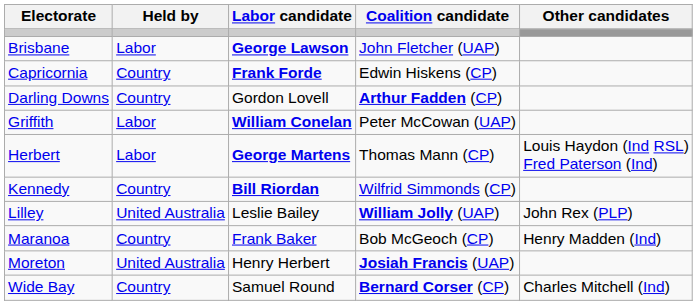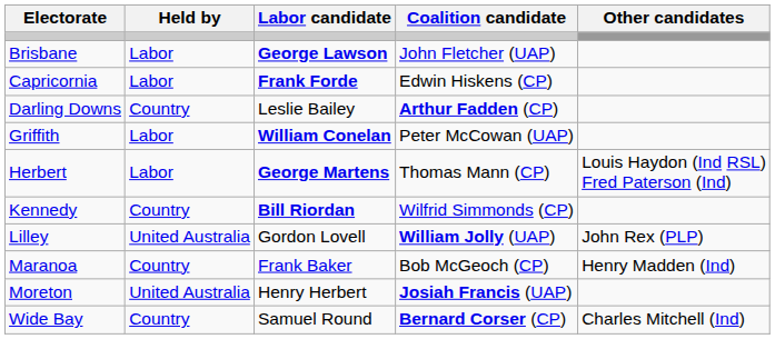 <table class="wikitable">
 <tr>
 <th>Electorate</th>
 <th>Held by</th>
 <th><a href='#'>Labor</a> candidate</th>
 <th><a href='#'>Coalition</a> candidate</th>
 <th>Other candidates</th>
 </tr>
 <tr bgcolor="#cccccc">
 <td></td>
 <td></td>
 <td></td>
 <td></td>
 <td bgcolor="#999999"></td>
 </tr>
 <tr>
 <td><a href='#'>Brisbane</a></td>
 <td><a href='#'>Labor</a></td>
 <td><strong><a href='#'>George Lawson</a></strong></td>
 <td><a href='#'>John Fletcher</a> (<a href='#'>UAP</a>)</td>
 <td></td>
 </tr>
 <tr>
 <td><a href='#'>Capricornia</a></td>
-<td><a href='#'>Country</a></td>
+<td><a href='#'>Labor</a></td>
 <td><strong><a href='#'>Frank Forde</a></strong></td>
 <td>Edwin Hiskens (<a href='#'>CP</a>)</td>
 <td></td>
 </tr>
 <tr>
 <td><a href='#'>Darling Downs</a></td>
 <td><a href='#'>Country</a></td>
-<td>Gordon Lovell</td>
+<td>Leslie Bailey</td>
 <td><strong><a href='#'>Arthur Fadden</a></strong> (<a href='#'>CP</a>)</td>
 <td></td>
 </tr>
 <tr>
 <td><a href='#'>Griffith</a></td>
 <td><a href='#'>Labor</a></td>
 <td><strong><a href='#'>William Conelan</a></strong></td>
 <td>Peter McCowan (<a href='#'>UAP</a>)</td>
 <td></td>
 </tr>
 <tr>
 <td><a href='#'>Herbert</a></td>
 <td><a href='#'>Labor</a></td>
 <td><strong><a href='#'>George Martens</a></strong></td>
 <td>Thomas Mann (<a href='#'>CP</a>)</td>
 <td>Louis Haydon (<a href='#'>Ind</a> <a href='#'>RSL</a>)<br><a href='#'>Fred Paterson</a> (<a href='#'>Ind</a>)</td>
 </tr>
 <tr>
 <td><a href='#'>Kennedy</a></td>
 <td><a href='#'>Country</a></td>
 <td><strong><a href='#'>Bill Riordan</a></strong></td>
 <td><a href='#'>Wilfrid Simmonds</a> (<a href='#'>CP</a>)</td>
 <td></td>
 </tr>
 <tr>
 <td><a href='#'>Lilley</a></td>
 <td><a href='#'>United Australia</a></td>
-<td>Leslie Bailey</td>
+<td>Gordon Lovell</td>
 <td><strong><a href='#'>William Jolly</a></strong> (<a href='#'>UAP</a>)</td>
 <td>John Rex (<a href='#'>PLP</a>)</td>
 </tr>
 <tr>
 <td><a href='#'>Maranoa</a></td>
 <td><a href='#'>Country</a></td>
 <td><a href='#'>Frank Baker</a></td>
 <td>Bob McGeoch (<a href='#'>CP</a>)</td>
 <td>Henry Madden (<a href='#'>Ind</a>)</td>
 </tr>
 <tr>
 <td><a href='#'>Moreton</a></td>
 <td><a href='#'>United Australia</a></td>
 <td>Henry Herbert</td>
 <td><strong><a href='#'>Josiah Francis</a></strong> (<a href='#'>UAP</a>)</td>
 <td></td>
 </tr>
 <tr>
 <td><a href='#'>Wide Bay</a></td>
 <td><a href='#'>Country</a></td>
 <td>Samuel Round</td>
 <td><strong><a href='#'>Bernard Corser</a></strong> (<a href='#'>CP</a>)</td>
 <td>Charles Mitchell (<a href='#'>Ind</a>)</td>
 </tr>
 </table>
